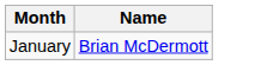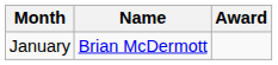 <table class="wikitable"  class= style="text-align:center; border:1px #aaa solid; font-size:95%">
 <tr>
 <th>Month</th>
 <th>Name</th>
+<th>Award</th>
 </tr>
 <tr>
 <td>January</td>
 <td><a href='#'>Brian McDermott</a></td>
+<td></td>
 </tr>
 </table>
